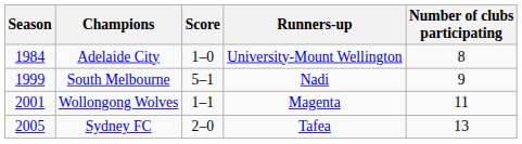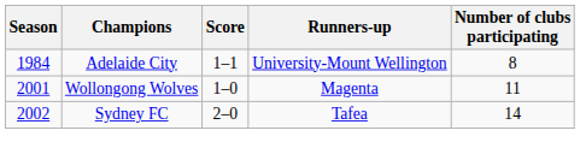 <table class="wikitable">
 <tr>
 <th>Season</th>
 <th>Champions</th>
 <th>Score</th>
 <th>Runners-up</th>
 <th>Number of clubs<br>participating</th>
 </tr>
 <tr>
 <td align=center><a href='#'>1984</a></td>
 <td align=center><a href='#'>Adelaide City</a></td>
-<td align=center>1–0</td>
+<td align=center>1–1  </td>
 <td align=center> <a href='#'>University-Mount Wellington</a></td>
 <td align=center>8</td>
 </tr>
 <tr>
-<td align=center><a href='#'>1999</a></td>
-<td align=center><a href='#'>South Melbourne</a></td>
-<td align=center>5–1</td>
-<td align=center> <a href='#'>Nadi</a></td>
-<td align=center>9</td>
-</tr>
-<tr>
 <td align=center><a href='#'>2001</a></td>
 <td align=center><a href='#'>Wollongong Wolves</a></td>
-<td align=center>1–1  </td>
+<td align=center>1–0</td>
 <td align=center> <a href='#'>Magenta</a></td>
 <td align=center>11</td>
 </tr>
 <tr>
-<td align=center><a href='#'>2005</a></td>
+<td align=center><a href='#'>2002</a></td>
 <td align=center><a href='#'>Sydney FC</a></td>
 <td align=center>2–0</td>
 <td align=center> <a href='#'>Tafea</a></td>
-<td align=center>13</td>
+<td align=center>14</td>
 </tr>
 </table>
